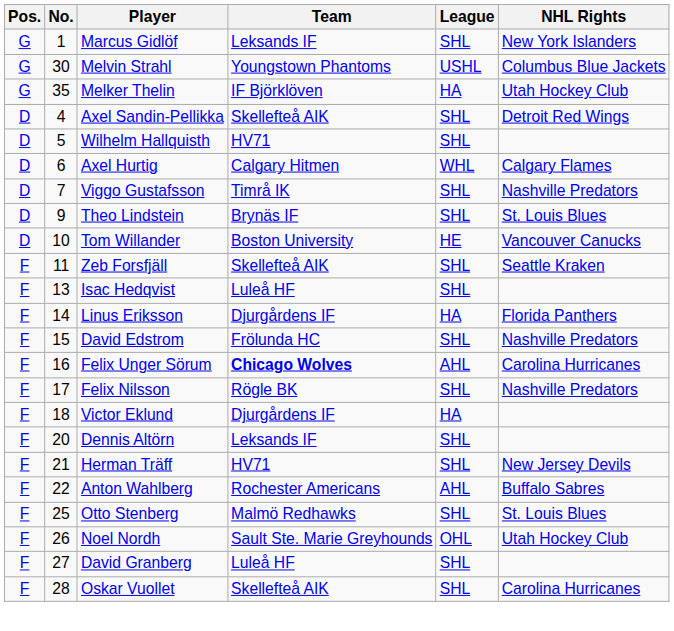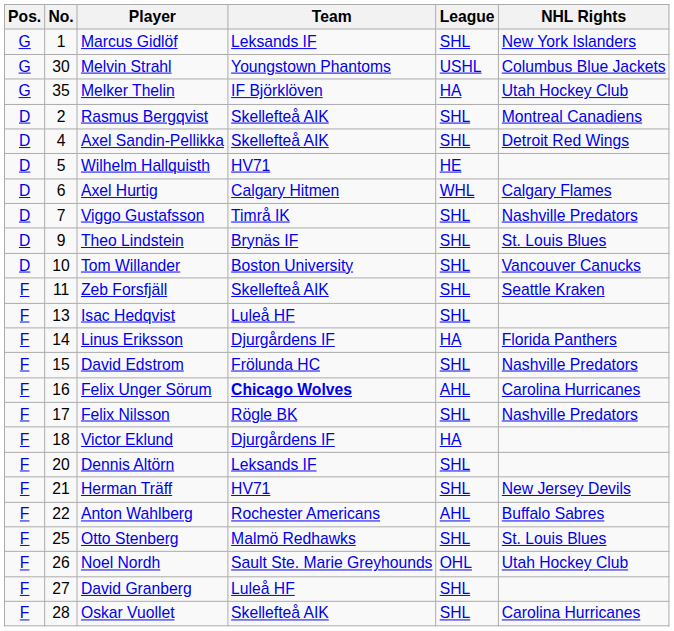 <table class="wikitable sortable">
 <tr>
 <th>Pos.</th>
 <th>No.</th>
 <th>Player</th>
 <th>Team</th>
 <th>League</th>
 <th>NHL Rights</th>
 </tr>
 <tr>
 <td style="text-align:center;"><a href='#'>G</a></td>
 <td style="text-align:center;">1</td>
 <td><a href='#'>Marcus Gidlöf</a></td>
 <td> <a href='#'>Leksands IF</a></td>
 <td> <a href='#'>SHL</a></td>
 <td><a href='#'>New York Islanders</a></td>
 </tr>
 <tr>
 <td style="text-align:center;"><a href='#'>G</a></td>
 <td style="text-align:center;">30</td>
 <td><a href='#'>Melvin Strahl</a></td>
 <td> <a href='#'>Youngstown Phantoms</a></td>
 <td> <a href='#'>USHL</a></td>
 <td><a href='#'>Columbus Blue Jackets</a></td>
 </tr>
 <tr>
 <td style="text-align:center;"><a href='#'>G</a></td>
 <td style="text-align:center;">35</td>
 <td><a href='#'>Melker Thelin</a></td>
 <td> <a href='#'>IF Björklöven</a></td>
 <td> <a href='#'>HA</a></td>
 <td><a href='#'>Utah Hockey Club</a></td>
 </tr>
 <tr>
 <td style="text-align:center;"><a href='#'>D</a></td>
+<td style="text-align:center;">2</td>
+<td><a href='#'>Rasmus Bergqvist</a></td>
+<td> <a href='#'>Skellefteå AIK</a></td>
+<td> <a href='#'>SHL</a></td>
+<td><a href='#'>Montreal Canadiens</a></td>
+</tr>
+<tr>
+<td style="text-align:center;"><a href='#'>D</a></td>
 <td style="text-align:center;">4</td>
 <td><a href='#'>Axel Sandin-Pellikka</a></td>
 <td> <a href='#'>Skellefteå AIK</a></td>
 <td> <a href='#'>SHL</a></td>
 <td><a href='#'>Detroit Red Wings</a></td>
 </tr>
 <tr>
 <td style="text-align:center;"><a href='#'>D</a></td>
 <td style="text-align:center;">5</td>
 <td><a href='#'>Wilhelm Hallquisth</a></td>
 <td> <a href='#'>HV71</a></td>
-<td> <a href='#'>SHL</a></td>
+<td> <a href='#'>HE</a></td>
 <td></td>
 </tr>
 <tr>
 <td style="text-align:center;"><a href='#'>D</a></td>
 <td style="text-align:center;">6</td>
 <td><a href='#'>Axel Hurtig</a></td>
 <td> <a href='#'>Calgary Hitmen</a></td>
 <td> <a href='#'>WHL</a></td>
 <td><a href='#'>Calgary Flames</a></td>
 </tr>
 <tr>
 <td style="text-align:center;"><a href='#'>D</a></td>
 <td style="text-align:center;">7</td>
 <td><a href='#'>Viggo Gustafsson</a></td>
 <td> <a href='#'>Timrå IK</a></td>
 <td> <a href='#'>SHL</a></td>
 <td><a href='#'>Nashville Predators</a></td>
 </tr>
 <tr>
 <td style="text-align:center;"><a href='#'>D</a></td>
 <td style="text-align:center;">9</td>
 <td><a href='#'>Theo Lindstein</a></td>
 <td> <a href='#'>Brynäs IF</a></td>
 <td> <a href='#'>SHL</a></td>
 <td><a href='#'>St. Louis Blues</a></td>
 </tr>
 <tr>
 <td style="text-align:center;"><a href='#'>D</a></td>
 <td style="text-align:center;">10</td>
 <td><a href='#'>Tom Willander</a></td>
 <td> <a href='#'>Boston University</a></td>
-<td> <a href='#'>HE</a></td>
+<td> <a href='#'>SHL</a></td>
 <td><a href='#'>Vancouver Canucks</a></td>
 </tr>
 <tr>
 <td style="text-align:center;"><a href='#'>F</a></td>
 <td style="text-align:center;">11</td>
 <td><a href='#'>Zeb Forsfjäll</a></td>
 <td> <a href='#'>Skellefteå AIK</a></td>
 <td> <a href='#'>SHL</a></td>
 <td><a href='#'>Seattle Kraken</a></td>
 </tr>
 <tr>
 <td style="text-align:center;"><a href='#'>F</a></td>
 <td style="text-align:center;">13</td>
 <td><a href='#'>Isac Hedqvist</a></td>
 <td> <a href='#'>Luleå HF</a></td>
 <td> <a href='#'>SHL</a></td>
 <td></td>
 </tr>
 <tr>
 <td style="text-align:center;"><a href='#'>F</a></td>
 <td style="text-align:center;">14</td>
 <td><a href='#'>Linus Eriksson</a></td>
 <td> <a href='#'>Djurgårdens IF</a></td>
 <td> <a href='#'>HA</a></td>
 <td><a href='#'>Florida Panthers</a></td>
 </tr>
 <tr>
 <td style="text-align:center;"><a href='#'>F</a></td>
 <td style="text-align:center;">15</td>
 <td><a href='#'>David Edstrom</a></td>
 <td> <a href='#'>Frölunda HC</a></td>
 <td> <a href='#'>SHL</a></td>
 <td><a href='#'>Nashville Predators</a></td>
 </tr>
 <tr>
 <td style="text-align:center;"><a href='#'>F</a></td>
 <td style="text-align:center;">16</td>
 <td><a href='#'>Felix Unger Sörum</a></td>
 <td><strong> <a href='#'>Chicago Wolves</a></strong></td>
 <td> <a href='#'>AHL</a></td>
 <td><a href='#'>Carolina Hurricanes</a></td>
 </tr>
 <tr>
 <td style="text-align:center;"><a href='#'>F</a></td>
 <td style="text-align:center;">17</td>
 <td><a href='#'>Felix Nilsson</a></td>
 <td> <a href='#'>Rögle BK</a></td>
 <td> <a href='#'>SHL</a></td>
 <td><a href='#'>Nashville Predators</a></td>
 </tr>
 <tr>
 <td style="text-align:center;"><a href='#'>F</a></td>
 <td style="text-align:center;">18</td>
 <td><a href='#'>Victor Eklund</a></td>
 <td> <a href='#'>Djurgårdens IF</a></td>
 <td> <a href='#'>HA</a></td>
 <td></td>
 </tr>
 <tr>
 <td style="text-align:center;"><a href='#'>F</a></td>
 <td style="text-align:center;">20</td>
 <td><a href='#'>Dennis Altörn</a></td>
 <td> <a href='#'>Leksands IF</a></td>
 <td> <a href='#'>SHL</a></td>
 <td></td>
 </tr>
 <tr>
 <td style="text-align:center;"><a href='#'>F</a></td>
 <td style="text-align:center;">21</td>
 <td><a href='#'>Herman Träff</a></td>
 <td> <a href='#'>HV71</a></td>
 <td> <a href='#'>SHL</a></td>
 <td><a href='#'>New Jersey Devils</a></td>
 </tr>
 <tr>
 <td style="text-align:center;"><a href='#'>F</a></td>
 <td style="text-align:center;">22</td>
 <td><a href='#'>Anton Wahlberg</a></td>
 <td> <a href='#'>Rochester Americans</a></td>
 <td> <a href='#'>AHL</a></td>
 <td><a href='#'>Buffalo Sabres</a></td>
 </tr>
 <tr>
 <td style="text-align:center;"><a href='#'>F</a></td>
 <td style="text-align:center;">25</td>
 <td><a href='#'>Otto Stenberg</a></td>
 <td> <a href='#'>Malmö Redhawks</a></td>
 <td> <a href='#'>SHL</a></td>
 <td><a href='#'>St. Louis Blues</a></td>
 </tr>
 <tr>
 <td style="text-align:center;"><a href='#'>F</a></td>
 <td style="text-align:center;">26</td>
 <td><a href='#'>Noel Nordh</a></td>
 <td> <a href='#'>Sault Ste. Marie Greyhounds</a></td>
 <td> <a href='#'>OHL</a></td>
 <td><a href='#'>Utah Hockey Club</a></td>
 </tr>
 <tr>
 <td style="text-align:center;"><a href='#'>F</a></td>
 <td style="text-align:center;">27</td>
 <td><a href='#'>David Granberg</a></td>
 <td> <a href='#'>Luleå HF</a></td>
 <td> <a href='#'>SHL</a></td>
 <td></td>
 </tr>
 <tr>
 <td style="text-align:center;"><a href='#'>F</a></td>
 <td style="text-align:center;">28</td>
 <td><a href='#'>Oskar Vuollet</a></td>
 <td> <a href='#'>Skellefteå AIK</a></td>
 <td> <a href='#'>SHL</a></td>
 <td><a href='#'>Carolina Hurricanes</a></td>
 </tr>
 </table>
